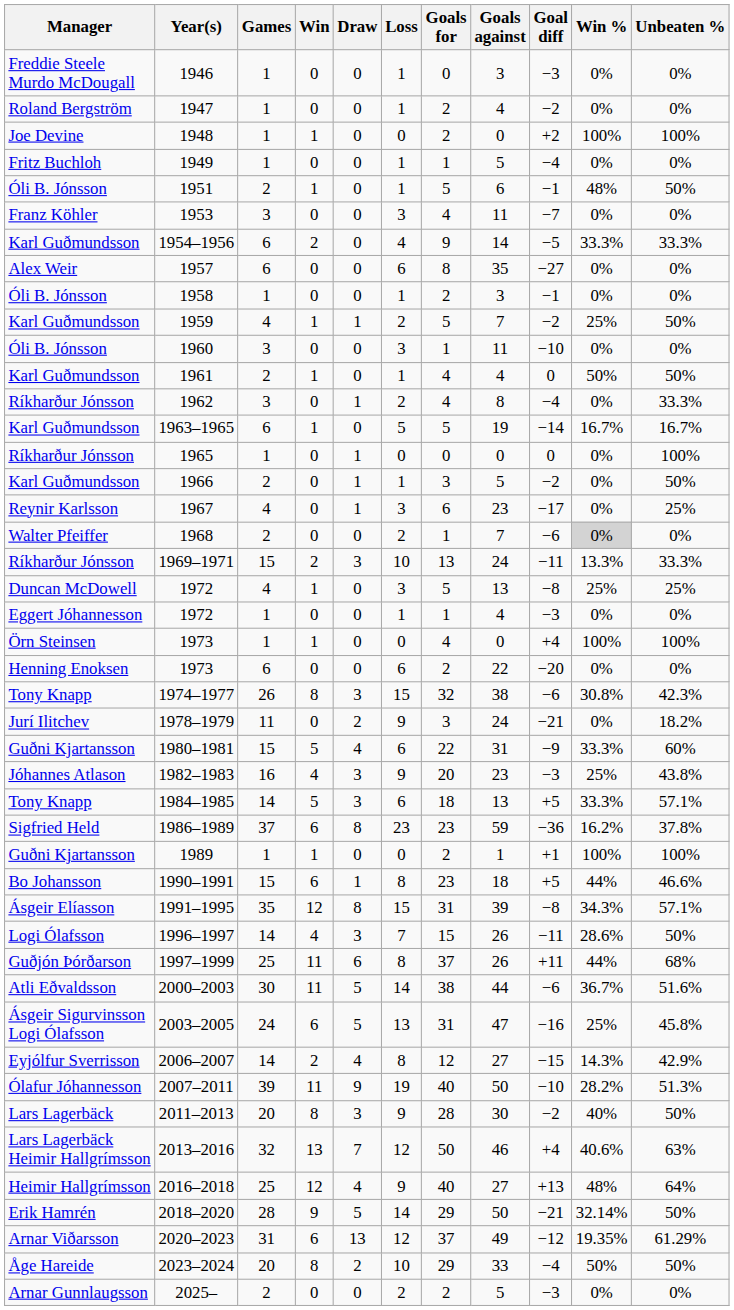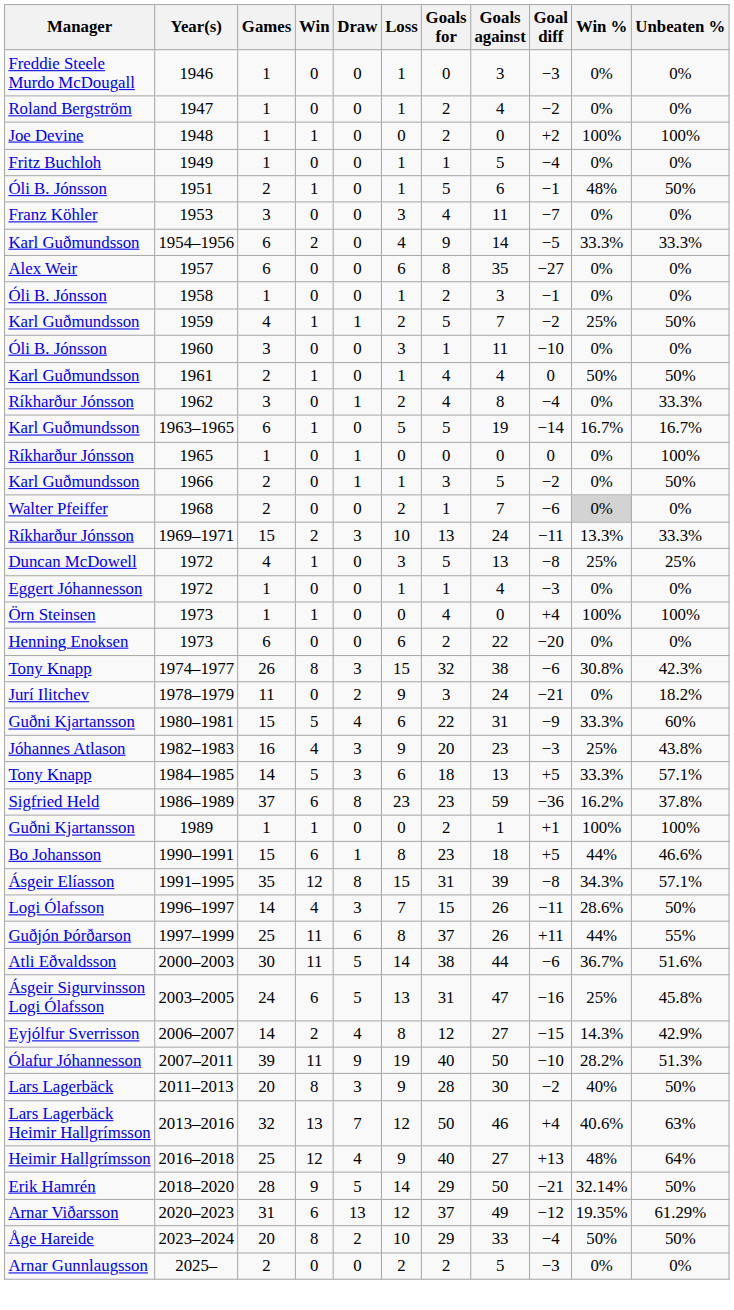 <table class="sortable wikitable" style="text-align: center;">
 <tr>
 <th>Manager</th>
 <th>Year(s)</th>
 <th>Games</th>
 <th>Win</th>
 <th>Draw</th>
 <th>Loss</th>
 <th>Goals <br> for</th>
 <th>Goals <br> against</th>
 <th>Goal <br> diff</th>
 <th>Win %</th>
 <th>Unbeaten %</th>
 </tr>
 <tr>
 <td style="text-align: left;"> <a href='#'>Freddie Steele</a> <br>  <a href='#'>Murdo McDougall</a></td>
 <td>1946</td>
 <td>1</td>
 <td>0</td>
 <td>0</td>
 <td>1</td>
 <td>0</td>
 <td>3</td>
 <td>−3</td>
 <td>0%</td>
 <td>0%</td>
 </tr>
 <tr>
 <td style="text-align: left;"> <a href='#'>Roland Bergström</a></td>
 <td>1947</td>
 <td>1</td>
 <td>0</td>
 <td>0</td>
 <td>1</td>
 <td>2</td>
 <td>4</td>
 <td>−2</td>
 <td>0%</td>
 <td>0%</td>
 </tr>
 <tr>
 <td style="text-align: left;"> <a href='#'>Joe Devine</a></td>
 <td>1948</td>
 <td>1</td>
 <td>1</td>
 <td>0</td>
 <td>0</td>
 <td>2</td>
 <td>0</td>
 <td>+2</td>
 <td>100%</td>
 <td>100%</td>
 </tr>
 <tr>
 <td style="text-align: left;"> <a href='#'>Fritz Buchloh</a></td>
 <td>1949</td>
 <td>1</td>
 <td>0</td>
 <td>0</td>
 <td>1</td>
 <td>1</td>
 <td>5</td>
 <td>−4</td>
 <td>0%</td>
 <td>0%</td>
 </tr>
 <tr>
 <td style="text-align: left;"> <a href='#'>Óli B. Jónsson</a></td>
 <td>1951</td>
 <td>2</td>
 <td>1</td>
 <td>0</td>
 <td>1</td>
 <td>5</td>
 <td>6</td>
 <td>−1</td>
 <td>48%</td>
 <td>50%</td>
 </tr>
 <tr>
 <td style="text-align: left;"> <a href='#'>Franz Köhler</a></td>
 <td>1953</td>
 <td>3</td>
 <td>0</td>
 <td>0</td>
 <td>3</td>
 <td>4</td>
 <td>11</td>
 <td>−7</td>
 <td>0%</td>
 <td>0%</td>
 </tr>
 <tr>
 <td style="text-align: left;"> <a href='#'>Karl Guðmundsson</a></td>
 <td>1954–1956</td>
 <td>6</td>
 <td>2</td>
 <td>0</td>
 <td>4</td>
 <td>9</td>
 <td>14</td>
 <td>−5</td>
 <td>33.3%</td>
 <td>33.3%</td>
 </tr>
 <tr>
 <td style="text-align: left;"> <a href='#'>Alex Weir</a></td>
 <td>1957</td>
 <td>6</td>
 <td>0</td>
 <td>0</td>
 <td>6</td>
 <td>8</td>
 <td>35</td>
 <td>−27</td>
 <td>0%</td>
 <td>0%</td>
 </tr>
 <tr>
 <td style="text-align: left;"> <a href='#'>Óli B. Jónsson</a></td>
 <td>1958</td>
 <td>1</td>
 <td>0</td>
 <td>0</td>
 <td>1</td>
 <td>2</td>
 <td>3</td>
 <td>−1</td>
 <td>0%</td>
 <td>0%</td>
 </tr>
 <tr>
 <td style="text-align: left;"> <a href='#'>Karl Guðmundsson</a></td>
 <td>1959</td>
 <td>4</td>
 <td>1</td>
 <td>1</td>
 <td>2</td>
 <td>5</td>
 <td>7</td>
 <td>−2</td>
 <td>25%</td>
 <td>50%</td>
 </tr>
 <tr>
 <td style="text-align: left;"> <a href='#'>Óli B. Jónsson</a></td>
 <td>1960</td>
 <td>3</td>
 <td>0</td>
 <td>0</td>
 <td>3</td>
 <td>1</td>
 <td>11</td>
 <td>−10</td>
 <td>0%</td>
 <td>0%</td>
 </tr>
 <tr>
 <td style="text-align: left;"> <a href='#'>Karl Guðmundsson</a></td>
 <td>1961</td>
 <td>2</td>
 <td>1</td>
 <td>0</td>
 <td>1</td>
 <td>4</td>
 <td>4</td>
 <td>0</td>
 <td>50%</td>
 <td>50%</td>
 </tr>
 <tr>
 <td style="text-align: left;"> <a href='#'>Ríkharður Jónsson</a></td>
 <td>1962</td>
 <td>3</td>
 <td>0</td>
 <td>1</td>
 <td>2</td>
 <td>4</td>
 <td>8</td>
 <td>−4</td>
 <td>0%</td>
 <td>33.3%</td>
 </tr>
 <tr>
 <td style="text-align: left;"> <a href='#'>Karl Guðmundsson</a></td>
 <td>1963–1965</td>
 <td>6</td>
 <td>1</td>
 <td>0</td>
 <td>5</td>
 <td>5</td>
 <td>19</td>
 <td>−14</td>
 <td>16.7%</td>
 <td>16.7%</td>
 </tr>
 <tr>
 <td style="text-align: left;"> <a href='#'>Ríkharður Jónsson</a></td>
 <td>1965</td>
 <td>1</td>
 <td>0</td>
 <td>1</td>
 <td>0</td>
 <td>0</td>
 <td>0</td>
 <td>0</td>
 <td>0%</td>
 <td>100%</td>
 </tr>
 <tr>
 <td style="text-align: left;"> <a href='#'>Karl Guðmundsson</a></td>
 <td>1966</td>
 <td>2</td>
 <td>0</td>
 <td>1</td>
 <td>1</td>
 <td>3</td>
 <td>5</td>
 <td>−2</td>
 <td>0%</td>
 <td>50%</td>
 </tr>
 <tr>
-<td style="text-align: left;"> <a href='#'>Reynir Karlsson</a></td>
-<td>1967</td>
-<td>4</td>
-<td>0</td>
-<td>1</td>
-<td>3</td>
-<td>6</td>
-<td>23</td>
-<td>−17</td>
-<td>0%</td>
-<td>25%</td>
-</tr>
-<tr>
 <td style="text-align: left;"> <a href='#'>Walter Pfeiffer</a></td>
 <td>1968</td>
 <td>2</td>
 <td>0</td>
 <td>0</td>
 <td>2</td>
 <td>1</td>
 <td>7</td>
 <td>−6</td>
 <td style="background: lightgrey;">0%</td>
 <td>0%</td>
 </tr>
 <tr>
 <td style="text-align: left;"> <a href='#'>Ríkharður Jónsson</a></td>
 <td>1969–1971</td>
 <td>15</td>
 <td>2</td>
 <td>3</td>
 <td>10</td>
 <td>13</td>
 <td>24</td>
 <td>−11</td>
 <td>13.3%</td>
 <td>33.3%</td>
 </tr>
 <tr>
 <td style="text-align: left;"> <a href='#'>Duncan McDowell</a></td>
 <td>1972</td>
 <td>4</td>
 <td>1</td>
 <td>0</td>
 <td>3</td>
 <td>5</td>
 <td>13</td>
 <td>−8</td>
 <td>25%</td>
 <td>25%</td>
 </tr>
 <tr>
 <td style="text-align: left;"> <a href='#'>Eggert Jóhannesson</a></td>
 <td>1972</td>
 <td>1</td>
 <td>0</td>
 <td>0</td>
 <td>1</td>
 <td>1</td>
 <td>4</td>
 <td>−3</td>
 <td>0%</td>
 <td>0%</td>
 </tr>
 <tr>
 <td style="text-align: left;"> <a href='#'>Örn Steinsen</a></td>
 <td>1973</td>
 <td>1</td>
 <td>1</td>
 <td>0</td>
 <td>0</td>
 <td>4</td>
 <td>0</td>
 <td>+4</td>
 <td>100%</td>
 <td>100%</td>
 </tr>
 <tr>
 <td style="text-align: left;"> <a href='#'>Henning Enoksen</a></td>
 <td>1973</td>
 <td>6</td>
 <td>0</td>
 <td>0</td>
 <td>6</td>
 <td>2</td>
 <td>22</td>
 <td>−20</td>
 <td>0%</td>
 <td>0%</td>
 </tr>
 <tr>
 <td style="text-align: left;"> <a href='#'>Tony Knapp</a></td>
 <td>1974–1977</td>
 <td>26</td>
 <td>8</td>
 <td>3</td>
 <td>15</td>
 <td>32</td>
 <td>38</td>
 <td>−6</td>
 <td>30.8%</td>
 <td>42.3%</td>
 </tr>
 <tr>
 <td style="text-align: left;"> <a href='#'>Jurí Ilitchev</a></td>
 <td>1978–1979</td>
 <td>11</td>
 <td>0</td>
 <td>2</td>
 <td>9</td>
 <td>3</td>
 <td>24</td>
 <td>−21</td>
 <td>0%</td>
 <td>18.2%</td>
 </tr>
 <tr>
 <td style="text-align: left;"> <a href='#'>Guðni Kjartansson</a></td>
 <td>1980–1981</td>
 <td>15</td>
 <td>5</td>
 <td>4</td>
 <td>6</td>
 <td>22</td>
 <td>31</td>
 <td>−9</td>
 <td>33.3%</td>
 <td>60%</td>
 </tr>
 <tr>
 <td style="text-align: left;"> <a href='#'>Jóhannes Atlason</a></td>
 <td>1982–1983</td>
 <td>16</td>
 <td>4</td>
 <td>3</td>
 <td>9</td>
 <td>20</td>
 <td>23</td>
 <td>−3</td>
 <td>25%</td>
 <td>43.8%</td>
 </tr>
 <tr>
 <td style="text-align: left;"> <a href='#'>Tony Knapp</a></td>
 <td>1984–1985</td>
 <td>14</td>
 <td>5</td>
 <td>3</td>
 <td>6</td>
 <td>18</td>
 <td>13</td>
 <td>+5</td>
 <td>33.3%</td>
 <td>57.1%</td>
 </tr>
 <tr>
 <td style="text-align: left;"> <a href='#'>Sigfried Held</a></td>
 <td>1986–1989</td>
 <td>37</td>
 <td>6</td>
 <td>8</td>
 <td>23</td>
 <td>23</td>
 <td>59</td>
 <td>−36</td>
 <td>16.2%</td>
 <td>37.8%</td>
 </tr>
 <tr>
 <td style="text-align: left;"> <a href='#'>Guðni Kjartansson</a></td>
 <td>1989</td>
 <td>1</td>
 <td>1</td>
 <td>0</td>
 <td>0</td>
 <td>2</td>
 <td>1</td>
 <td>+1</td>
 <td>100%</td>
 <td>100%</td>
 </tr>
 <tr>
 <td style="text-align: left;"> <a href='#'>Bo Johansson</a></td>
 <td>1990–1991</td>
 <td>15</td>
 <td>6</td>
 <td>1</td>
 <td>8</td>
 <td>23</td>
 <td>18</td>
 <td>+5</td>
 <td>44%</td>
 <td>46.6%</td>
 </tr>
 <tr>
 <td style="text-align: left;"> <a href='#'>Ásgeir Elíasson</a></td>
 <td>1991–1995</td>
 <td>35</td>
 <td>12</td>
 <td>8</td>
 <td>15</td>
 <td>31</td>
 <td>39</td>
 <td>−8</td>
 <td>34.3%</td>
 <td>57.1%</td>
 </tr>
 <tr>
 <td style="text-align: left;"> <a href='#'>Logi Ólafsson</a></td>
 <td>1996–1997</td>
 <td>14</td>
 <td>4</td>
 <td>3</td>
 <td>7</td>
 <td>15</td>
 <td>26</td>
 <td>−11</td>
 <td>28.6%</td>
 <td>50%</td>
 </tr>
 <tr>
 <td style="text-align: left;"> <a href='#'>Guðjón Þórðarson</a></td>
 <td>1997–1999</td>
 <td>25</td>
 <td>11</td>
 <td>6</td>
 <td>8</td>
 <td>37</td>
 <td>26</td>
 <td>+11</td>
 <td>44%</td>
-<td>68%</td>
+<td>55%</td>
 </tr>
 <tr>
 <td style="text-align: left;"> <a href='#'>Atli Eðvaldsson</a></td>
 <td>2000–2003</td>
 <td>30</td>
 <td>11</td>
 <td>5</td>
 <td>14</td>
 <td>38</td>
 <td>44</td>
 <td>−6</td>
 <td>36.7%</td>
 <td>51.6%</td>
 </tr>
 <tr>
 <td style="text-align: left;"> <a href='#'>Ásgeir Sigurvinsson</a> <br>  <a href='#'>Logi Ólafsson</a></td>
 <td>2003–2005</td>
 <td>24</td>
 <td>6</td>
 <td>5</td>
 <td>13</td>
 <td>31</td>
 <td>47</td>
 <td>−16</td>
 <td>25%</td>
 <td>45.8%</td>
 </tr>
 <tr>
 <td style="text-align: left;"> <a href='#'>Eyjólfur Sverrisson</a></td>
 <td>2006–2007</td>
 <td>14</td>
 <td>2</td>
 <td>4</td>
 <td>8</td>
 <td>12</td>
 <td>27</td>
 <td>−15</td>
 <td>14.3%</td>
 <td>42.9%</td>
 </tr>
 <tr>
 <td style="text-align: left;"> <a href='#'>Ólafur Jóhannesson</a></td>
 <td>2007–2011</td>
 <td>39</td>
 <td>11</td>
 <td>9</td>
 <td>19</td>
 <td>40</td>
 <td>50</td>
 <td>−10</td>
 <td>28.2%</td>
 <td>51.3%</td>
 </tr>
 <tr>
 <td style="text-align: left;"> <a href='#'>Lars Lagerbäck</a></td>
 <td>2011–2013</td>
 <td>20</td>
 <td>8</td>
 <td>3</td>
 <td>9</td>
 <td>28</td>
 <td>30</td>
 <td>−2</td>
 <td>40%</td>
 <td>50%</td>
 </tr>
 <tr>
 <td style="text-align: left;"> <a href='#'>Lars Lagerbäck</a> <br>  <a href='#'>Heimir Hallgrímsson</a></td>
 <td>2013–2016</td>
 <td>32</td>
 <td>13</td>
 <td>7</td>
 <td>12</td>
 <td>50</td>
 <td>46</td>
 <td>+4</td>
 <td>40.6%</td>
 <td>63%</td>
 </tr>
 <tr>
 <td style="text-align: left;"> <a href='#'>Heimir Hallgrímsson</a></td>
 <td>2016–2018</td>
 <td>25</td>
 <td>12</td>
 <td>4</td>
 <td>9</td>
 <td>40</td>
 <td>27</td>
 <td>+13</td>
 <td>48%</td>
 <td>64%</td>
 </tr>
 <tr>
 <td style="text-align: left;"> <a href='#'>Erik Hamrén</a></td>
 <td>2018–2020</td>
 <td>28</td>
 <td>9</td>
 <td>5</td>
 <td>14</td>
 <td>29</td>
 <td>50</td>
 <td>−21</td>
 <td>32.14%</td>
 <td>50%</td>
 </tr>
 <tr>
 <td style="text-align: left;"> <a href='#'>Arnar Viðarsson</a></td>
 <td>2020–2023</td>
 <td>31</td>
 <td>6</td>
 <td>13</td>
 <td>12</td>
 <td>37</td>
 <td>49</td>
 <td>−12</td>
 <td>19.35%</td>
 <td>61.29%</td>
 </tr>
 <tr>
 <td style="text-align: left;"> <a href='#'>Åge Hareide</a></td>
 <td>2023–2024</td>
 <td>20</td>
 <td>8</td>
 <td>2</td>
 <td>10</td>
 <td>29</td>
 <td>33</td>
 <td>−4</td>
 <td>50%</td>
 <td>50%</td>
 </tr>
 <tr>
 <td style="text-align: left;"> <a href='#'>Arnar Gunnlaugsson</a></td>
 <td>2025–</td>
 <td>2</td>
 <td>0</td>
 <td>0</td>
 <td>2</td>
 <td>2</td>
 <td>5</td>
 <td>−3</td>
 <td>0%</td>
 <td>0%</td>
 </tr>
 </table>
